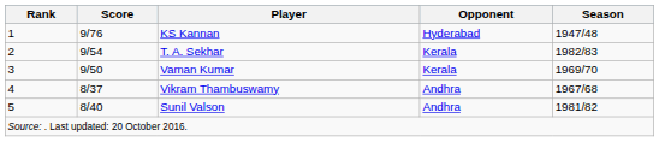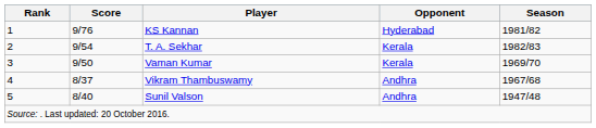 <table class="wikitable" width=70%>
 <tr bgcolor=#87cefa>
 <th>Rank</th>
 <th>Score</th>
 <th>Player</th>
 <th>Opponent</th>
 <th>Season</th>
 </tr>
 <tr>
 <td>1</td>
 <td>9/76</td>
 <td><a href='#'>KS Kannan</a></td>
 <td><a href='#'>Hyderabad</a></td>
-<td>1947/48</td>
+<td>1981/82</td>
 </tr>
 <tr>
 <td>2</td>
 <td>9/54</td>
 <td><a href='#'>T. A. Sekhar</a></td>
 <td><a href='#'>Kerala</a></td>
 <td>1982/83</td>
 </tr>
 <tr>
 <td>3</td>
 <td>9/50</td>
 <td><a href='#'>Vaman Kumar</a></td>
 <td><a href='#'>Kerala</a></td>
 <td>1969/70</td>
 </tr>
 <tr>
 <td>4</td>
 <td>8/37</td>
 <td><a href='#'>Vikram Thambuswamy</a></td>
 <td><a href='#'>Andhra</a></td>
 <td>1967/68</td>
 </tr>
 <tr>
 <td>5</td>
 <td>8/40</td>
 <td><a href='#'>Sunil Valson</a></td>
 <td><a href='#'>Andhra</a></td>
-<td>1981/82</td>
+<td>1947/48</td>
 </tr>
 <tr>
 <td colspan=5><small><em>Source: </em>. Last updated: 20 October 2016.</small></td>
 </tr>
 </table>
